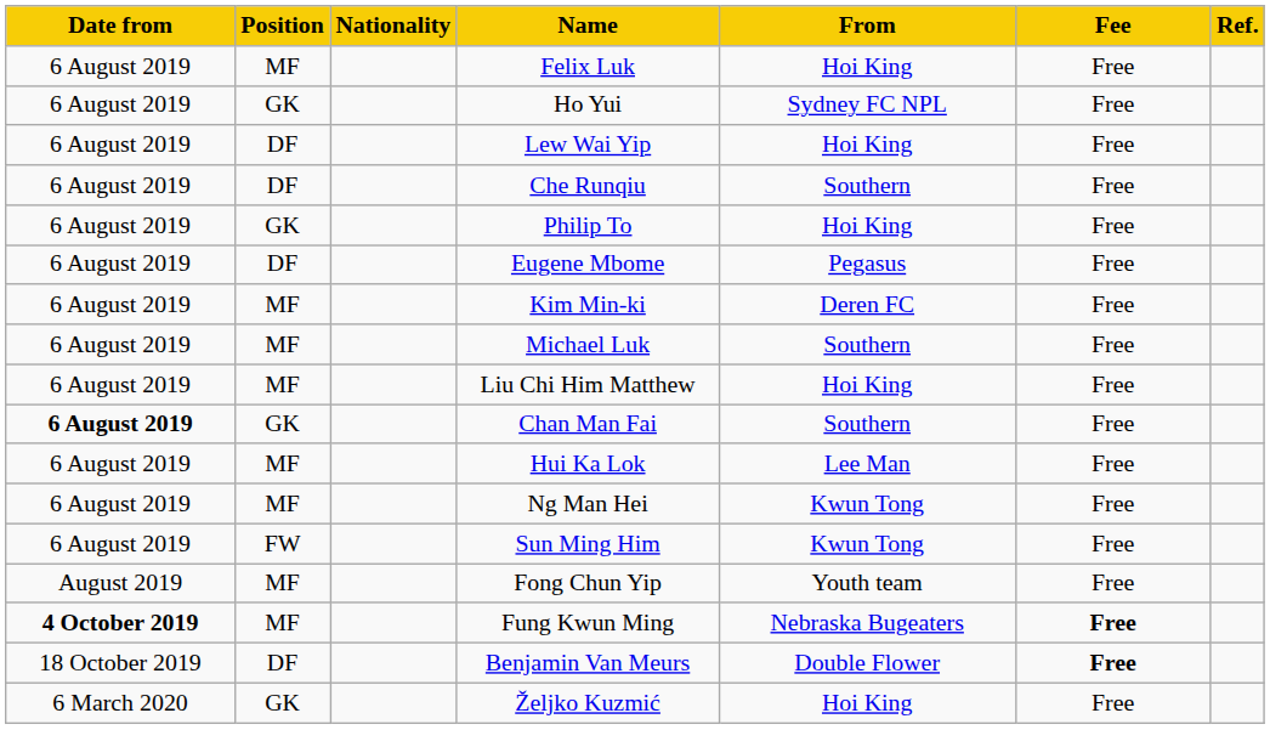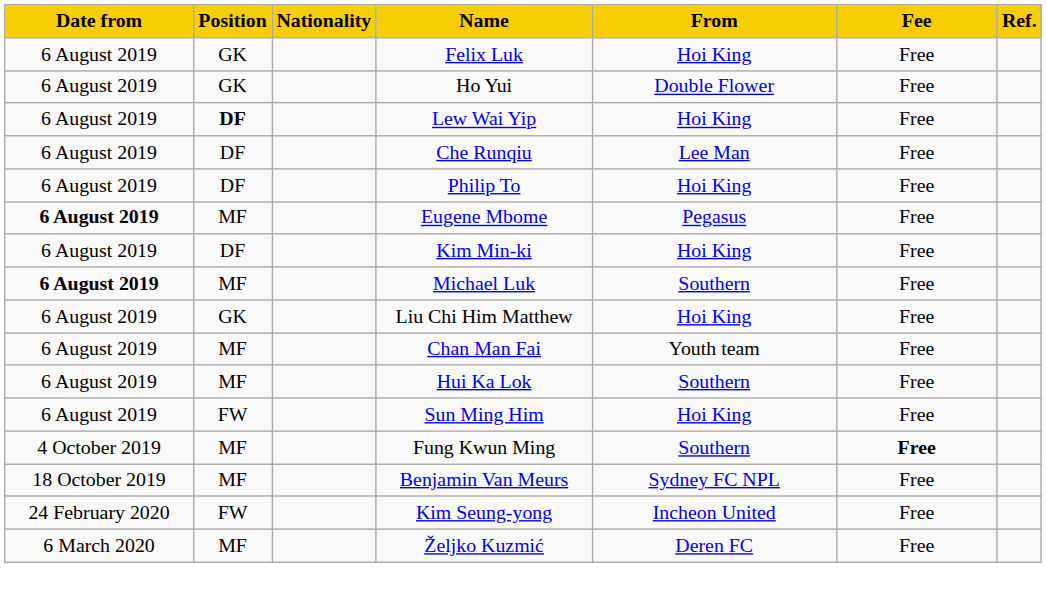 <table class="wikitable"  style="text-align:center; font-size:90%;">
 <tr>
 <th style="background:#f7cd06; color:#000000; width:130px;">Date from</th>
 <th style="background:#f7cd06; color:#000000; width:50px;">Position</th>
 <th style="background:#f7cd06; color:#000000; width:50px;">Nationality</th>
 <th style="background:#f7cd06; color:#000000; width:150px;">Name</th>
 <th style="background:#f7cd06; color:#000000; width:170px;">From</th>
 <th style="background:#f7cd06; color:#000000; width:110px;">Fee</th>
 <th style="background:#f7cd06; color:#000000; width:25px;">Ref.</th>
 </tr>
 <tr>
 <td>6 August 2019</td>
-<td>MF</td>
+<td>GK</td>
 <td></td>
 <td><a href='#'>Felix Luk</a></td>
 <td><a href='#'>Hoi King</a></td>
 <td>Free</td>
 <td></td>
 </tr>
 <tr>
 <td>6 August 2019</td>
 <td>GK</td>
 <td></td>
 <td>Ho Yui</td>
-<td> <a href='#'>Sydney FC NPL</a></td>
+<td><a href='#'>Double Flower</a></td>
 <td>Free</td>
 <td></td>
 </tr>
 <tr>
 <td>6 August 2019</td>
-<td>DF</td>
+<td><strong>DF</strong></td>
 <td></td>
 <td><a href='#'>Lew Wai Yip</a></td>
 <td><a href='#'>Hoi King</a></td>
 <td>Free</td>
 <td></td>
 </tr>
 <tr>
 <td>6 August 2019</td>
 <td>DF</td>
 <td></td>
 <td><a href='#'>Che Runqiu</a></td>
-<td><a href='#'>Southern</a></td>
+<td><a href='#'>Lee Man</a></td>
 <td>Free</td>
 <td></td>
 </tr>
 <tr>
 <td>6 August 2019</td>
-<td>GK</td>
+<td>DF</td>
 <td></td>
 <td><a href='#'>Philip To</a></td>
 <td><a href='#'>Hoi King</a></td>
 <td>Free</td>
 <td></td>
 </tr>
 <tr>
-<td>6 August 2019</td>
-<td>DF</td>
+<td><strong>6 August 2019</strong></td>
+<td>MF</td>
 <td> </td>
 <td><a href='#'>Eugene Mbome</a></td>
 <td><a href='#'>Pegasus</a></td>
 <td>Free</td>
 <td></td>
 </tr>
 <tr>
 <td>6 August 2019</td>
-<td>MF</td>
+<td>DF</td>
 <td></td>
 <td><a href='#'>Kim Min-ki</a></td>
-<td> <a href='#'>Deren FC</a></td>
+<td><a href='#'>Hoi King</a></td>
 <td>Free</td>
 <td></td>
 </tr>
 <tr>
-<td>6 August 2019</td>
+<td><strong>6 August 2019</strong></td>
 <td>MF</td>
 <td></td>
 <td><a href='#'>Michael Luk</a></td>
 <td><a href='#'>Southern</a></td>
 <td>Free</td>
 <td></td>
 </tr>
 <tr>
 <td>6 August 2019</td>
-<td>MF</td>
+<td>GK</td>
 <td></td>
 <td>Liu Chi Him Matthew</td>
 <td><a href='#'>Hoi King</a></td>
 <td>Free</td>
 <td></td>
 </tr>
 <tr>
-<td><strong>6 August 2019</strong></td>
-<td>GK</td>
+<td>6 August 2019</td>
+<td>MF</td>
 <td></td>
 <td><a href='#'>Chan Man Fai</a></td>
-<td><a href='#'>Southern</a></td>
+<td>Youth team</td>
 <td>Free</td>
 <td></td>
 </tr>
 <tr>
 <td>6 August 2019</td>
 <td>MF</td>
 <td></td>
 <td><a href='#'>Hui Ka Lok</a></td>
-<td><a href='#'>Lee Man</a></td>
-<td>Free</td>
-<td></td>
-</tr>
-<tr>
-<td>6 August 2019</td>
-<td>MF</td>
-<td></td>
-<td>Ng Man Hei</td>
-<td><a href='#'>Kwun Tong</a></td>
+<td><a href='#'>Southern</a></td>
 <td>Free</td>
 <td></td>
 </tr>
 <tr>
 <td>6 August 2019</td>
 <td>FW</td>
 <td></td>
 <td><a href='#'>Sun Ming Him</a></td>
-<td><a href='#'>Kwun Tong</a></td>
+<td><a href='#'>Hoi King</a></td>
 <td>Free</td>
 <td></td>
 </tr>
 <tr>
-<td>August 2019</td>
-<td>MF</td>
-<td></td>
-<td>Fong Chun Yip</td>
-<td>Youth team</td>
-<td>Free</td>
-<td></td>
-</tr>
-<tr>
-<td><strong>4 October 2019</strong></td>
+<td>4 October 2019</td>
 <td>MF</td>
 <td></td>
 <td>Fung Kwun Ming</td>
-<td> <a href='#'>Nebraska Bugeaters</a></td>
+<td><a href='#'>Southern</a></td>
 <td><strong>Free</strong></td>
 <td></td>
 </tr>
 <tr>
 <td>18 October 2019</td>
-<td>DF</td>
+<td>MF</td>
 <td></td>
 <td><a href='#'>Benjamin Van Meurs</a></td>
-<td><a href='#'>Double Flower</a></td>
-<td><strong>Free</strong></td>
+<td> <a href='#'>Sydney FC NPL</a></td>
+<td>Free</td>
+<td></td>
+</tr>
+<tr>
+<td>24 February 2020</td>
+<td>FW</td>
+<td></td>
+<td><a href='#'>Kim Seung-yong</a></td>
+<td> <a href='#'>Incheon United</a></td>
+<td>Free</td>
 <td></td>
 </tr>
 <tr>
 <td>6 March 2020</td>
-<td>GK</td>
+<td>MF</td>
 <td></td>
 <td><a href='#'>Željko Kuzmić</a></td>
-<td><a href='#'>Hoi King</a></td>
+<td> <a href='#'>Deren FC</a></td>
 <td>Free</td>
 <td></td>
 </tr>
 </table>
